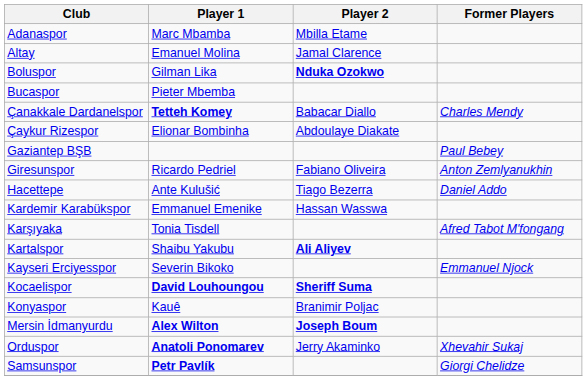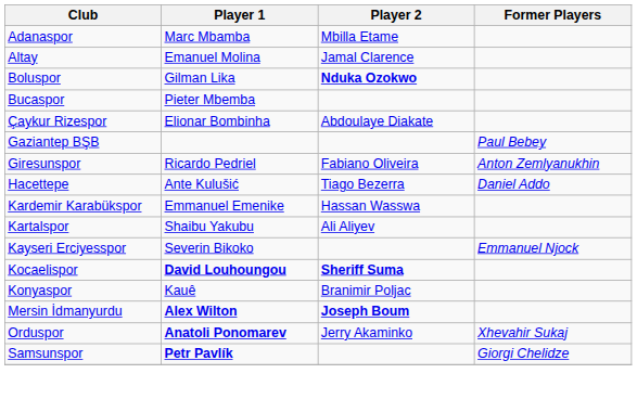 <table class="wikitable">
 <tr>
 <th width="180">Club</th>
 <th width="180">Player 1</th>
 <th width="180">Player 2</th>
 <th width="180">Former Players</th>
 </tr>
 <tr>
 <td><a href='#'>Adanaspor</a></td>
 <td> <a href='#'>Marc Mbamba</a></td>
 <td> <a href='#'>Mbilla Etame</a></td>
 <td></td>
 </tr>
 <tr>
 <td><a href='#'>Altay</a></td>
 <td> <a href='#'>Emanuel Molina</a></td>
 <td> <a href='#'>Jamal Clarence</a></td>
 <td></td>
 </tr>
 <tr>
 <td><a href='#'>Boluspor</a></td>
 <td> <a href='#'>Gilman Lika</a></td>
 <td> <strong><a href='#'>Nduka Ozokwo</a></strong></td>
 <td></td>
 </tr>
 <tr>
 <td><a href='#'>Bucaspor</a></td>
 <td> <a href='#'>Pieter Mbemba</a></td>
 <td></td>
 <td></td>
 </tr>
 <tr>
-<td><a href='#'>Çanakkale Dardanelspor</a></td>
-<td> <strong><a href='#'>Tetteh Komey</a></strong></td>
-<td> <a href='#'>Babacar Diallo</a></td>
-<td> <em><a href='#'>Charles Mendy</a></em></td>
-</tr>
-<tr>
 <td><a href='#'>Çaykur Rizespor</a></td>
 <td> <a href='#'>Elionar Bombinha</a></td>
 <td> <a href='#'>Abdoulaye Diakate</a></td>
 <td></td>
 </tr>
 <tr>
 <td><a href='#'>Gaziantep BŞB</a></td>
 <td></td>
 <td></td>
 <td> <em><a href='#'>Paul Bebey</a></em></td>
 </tr>
 <tr>
 <td><a href='#'>Giresunspor</a></td>
 <td> <a href='#'>Ricardo Pedriel</a></td>
 <td> <a href='#'>Fabiano Oliveira</a></td>
 <td> <em><a href='#'>Anton Zemlyanukhin</a></em></td>
 </tr>
 <tr>
 <td><a href='#'>Hacettepe</a></td>
 <td> <a href='#'>Ante Kulušić</a></td>
 <td> <a href='#'>Tiago Bezerra</a></td>
 <td> <em><a href='#'>Daniel Addo</a></em></td>
 </tr>
 <tr>
 <td><a href='#'>Kardemir Karabükspor</a></td>
 <td> <a href='#'>Emmanuel Emenike</a></td>
 <td> <a href='#'>Hassan Wasswa</a></td>
 <td></td>
 </tr>
 <tr>
-<td><a href='#'>Karşıyaka</a></td>
-<td> <a href='#'>Tonia Tisdell</a></td>
-<td></td>
-<td> <em><a href='#'>Afred Tabot M'fongang</a></em></td>
-</tr>
-<tr>
 <td><a href='#'>Kartalspor</a></td>
 <td> <a href='#'>Shaibu Yakubu</a></td>
-<td><strong> <a href='#'>Ali Aliyev</a></strong></td>
+<td> <a href='#'>Ali Aliyev</a></td>
 <td></td>
 </tr>
 <tr>
 <td><a href='#'>Kayseri Erciyesspor</a></td>
 <td> <a href='#'>Severin Bikoko</a></td>
 <td></td>
 <td> <em><a href='#'>Emmanuel Njock</a></em></td>
 </tr>
 <tr>
 <td><a href='#'>Kocaelispor</a></td>
 <td> <strong><a href='#'>David Louhoungou</a></strong></td>
 <td> <strong><a href='#'>Sheriff Suma</a></strong></td>
 <td></td>
 </tr>
 <tr>
 <td><a href='#'>Konyaspor</a></td>
 <td> <a href='#'>Kauê</a></td>
 <td> <a href='#'>Branimir Poljac</a></td>
 <td></td>
 </tr>
 <tr>
 <td><a href='#'>Mersin İdmanyurdu</a></td>
 <td> <strong><a href='#'>Alex Wilton</a></strong></td>
 <td> <strong><a href='#'>Joseph Boum</a></strong></td>
 <td></td>
 </tr>
 <tr>
 <td><a href='#'>Orduspor</a></td>
 <td> <strong><a href='#'>Anatoli Ponomarev</a></strong></td>
 <td> <a href='#'>Jerry Akaminko</a></td>
 <td> <em><a href='#'>Xhevahir Sukaj</a></em></td>
 </tr>
 <tr>
 <td><a href='#'>Samsunspor</a></td>
 <td> <strong><a href='#'>Petr Pavlík</a></strong></td>
 <td></td>
 <td> <em><a href='#'>Giorgi Chelidze</a></em></td>
 </tr>
 <tr>
 </tr>
 </table>
